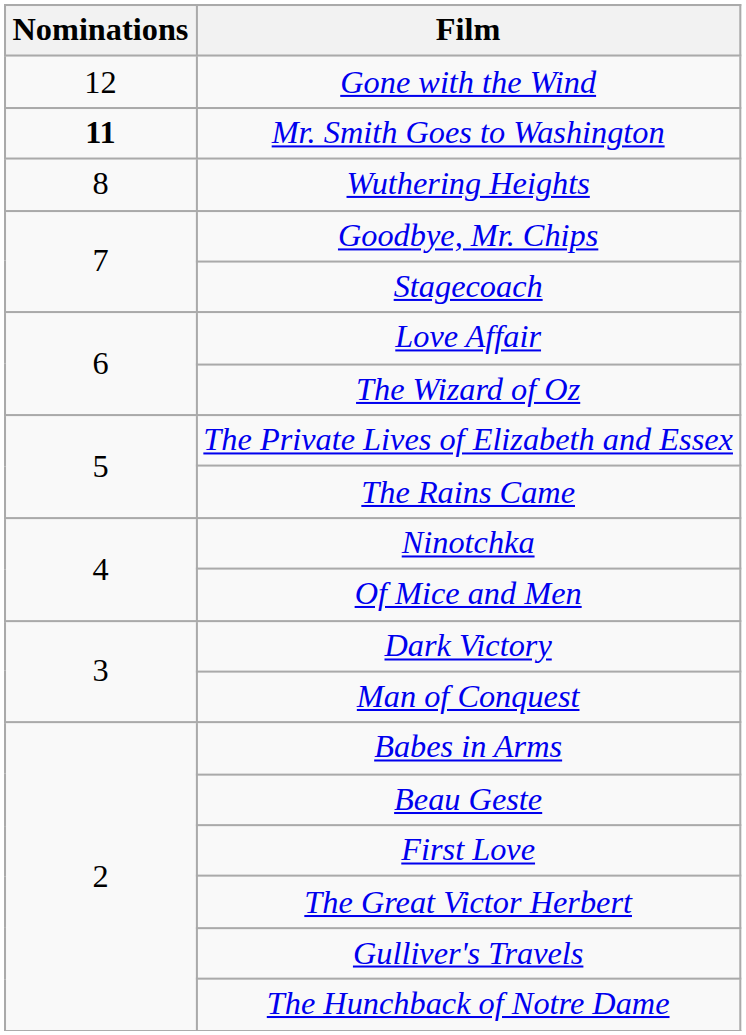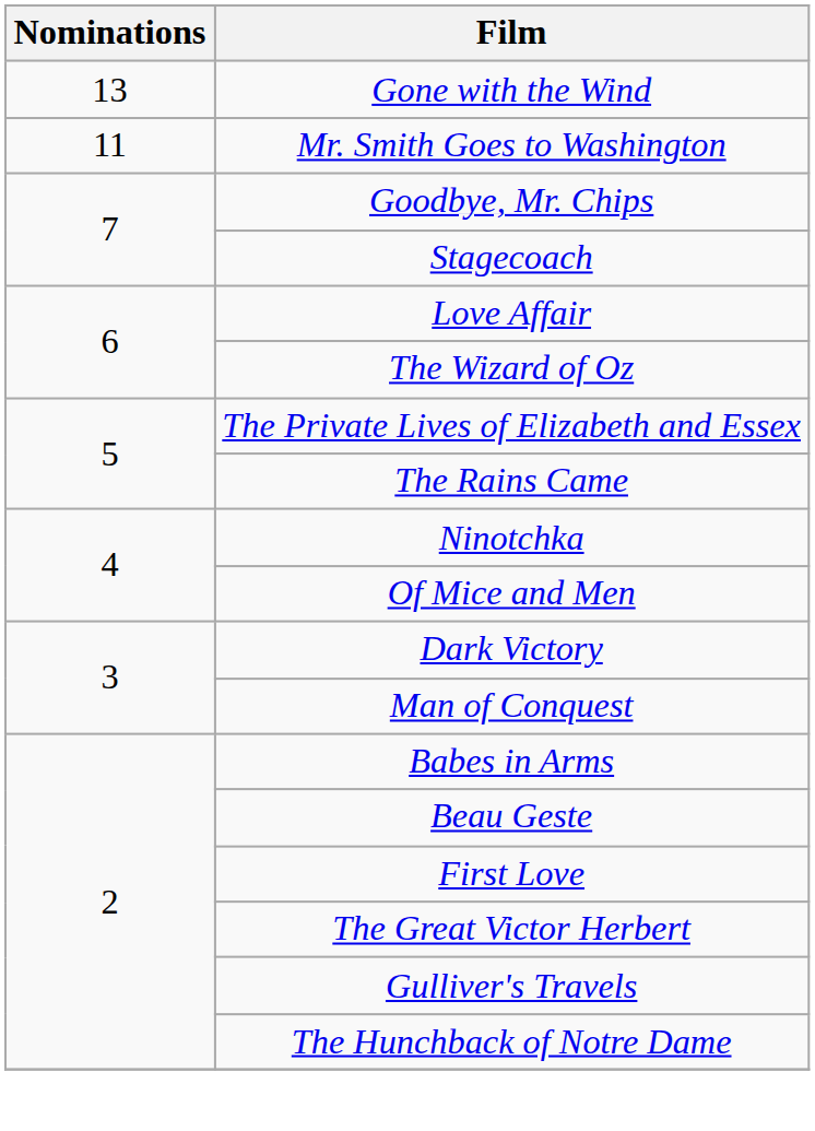 <table class="wikitable" rowspan="2" style="text-align:center;">
 <tr>
 <th scope="col" style="width:55px;">Nominations</th>
 <th scope="col" style="text-align:center;">Film</th>
 </tr>
 <tr>
-<td rowspan="1" style="text-align:center">12</td>
+<td rowspan="1" style="text-align:center">13</td>
 <td><em><a href='#'>Gone with the Wind</a></em></td>
 </tr>
 <tr>
-<td rowspan="1" style="text-align:center"><strong>11</strong></td>
+<td rowspan="1" style="text-align:center">11</td>
 <td><em><a href='#'>Mr. Smith Goes to Washington</a></em></td>
-</tr>
-<tr>
-<td rowspan="1" style="text-align:center">8</td>
-<td><em><a href='#'>Wuthering Heights</a></em></td>
 </tr>
 <tr>
 <td rowspan="2" style="text-align:center">7</td>
 <td><em><a href='#'>Goodbye, Mr. Chips</a></em></td>
 </tr>
 <tr>
 <td><em><a href='#'>Stagecoach</a></em></td>
 </tr>
 <tr>
 <td rowspan="2" style="text-align:center">6</td>
 <td><em><a href='#'>Love Affair</a></em></td>
 </tr>
 <tr>
 <td><em><a href='#'>The Wizard of Oz</a></em></td>
 </tr>
 <tr>
 <td rowspan="2" style="text-align:center">5</td>
 <td><em><a href='#'>The Private Lives of Elizabeth and Essex</a></em></td>
 </tr>
 <tr>
 <td><em><a href='#'>The Rains Came</a></em></td>
 </tr>
 <tr>
 <td rowspan="2" style="text-align:center">4</td>
 <td><em><a href='#'>Ninotchka</a></em></td>
 </tr>
 <tr>
 <td><em><a href='#'>Of Mice and Men</a></em></td>
 </tr>
 <tr>
 <td rowspan="2" style="text-align:center">3</td>
 <td><em><a href='#'>Dark Victory</a></em></td>
 </tr>
 <tr>
 <td><em><a href='#'>Man of Conquest</a></em></td>
 </tr>
 <tr>
 <td rowspan="6" style="text-align:center">2</td>
 <td><em><a href='#'>Babes in Arms</a></em></td>
 </tr>
 <tr>
 <td><em><a href='#'>Beau Geste</a></em></td>
 </tr>
 <tr>
 <td><em><a href='#'>First Love</a></em></td>
 </tr>
 <tr>
 <td><em><a href='#'>The Great Victor Herbert</a></em></td>
 </tr>
 <tr>
 <td><em><a href='#'>Gulliver's Travels</a></em></td>
 </tr>
 <tr>
 <td><em><a href='#'>The Hunchback of Notre Dame</a></em></td>
 </tr>
 <tr>
 </tr>
 </table>
